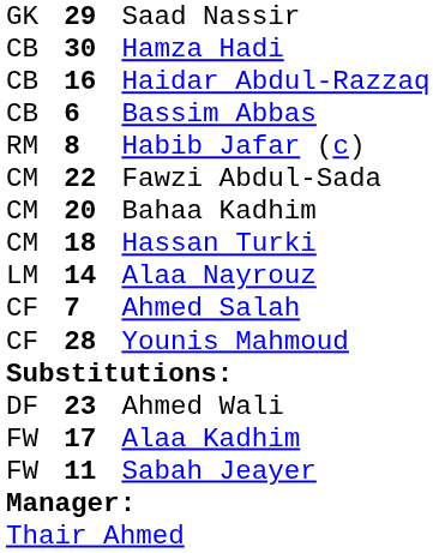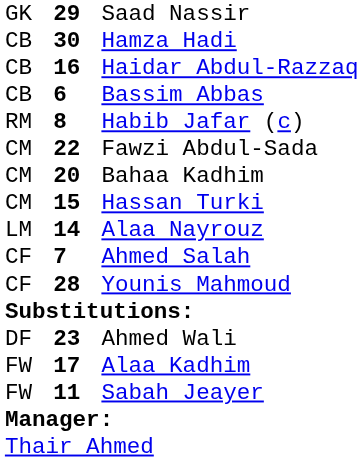 <table cellspacing="0" cellpadding="0" style="font-size:90%; margin:auto">
 <tr>
 <th width=25></th>
 <th width=25></th>
 </tr>
 <tr>
 <td>GK</td>
 <td><strong>29</strong></td>
 <td> Saad Nassir</td>
 </tr>
 <tr>
 <td>CB</td>
 <td><strong>30</strong></td>
 <td> <a href='#'>Hamza Hadi</a></td>
 <td></td>
 </tr>
 <tr>
 <td>CB</td>
 <td><strong>16</strong></td>
 <td> <a href='#'>Haidar Abdul-Razzaq</a></td>
 <td></td>
 </tr>
 <tr>
 <td>CB</td>
 <td><strong>6</strong></td>
 <td> <a href='#'>Bassim Abbas</a></td>
 <td></td>
 <td></td>
 </tr>
 <tr>
 <td>RM</td>
 <td><strong>8</strong></td>
 <td> <a href='#'>Habib Jafar</a> (<a href='#'>c</a>)</td>
 </tr>
 <tr>
 <td>CM</td>
 <td><strong>22</strong></td>
 <td> Fawzi Abdul-Sada</td>
 </tr>
 <tr>
 <td>CM</td>
 <td><strong>20</strong></td>
 <td> Bahaa Kadhim</td>
 </tr>
 <tr>
 <td>CM</td>
-<td><strong>18</strong></td>
+<td><strong>15</strong></td>
 <td> <a href='#'>Hassan Turki</a></td>
 </tr>
 <tr>
 <td>LM</td>
 <td><strong>14</strong></td>
 <td> <a href='#'>Alaa Nayrouz</a></td>
 <td></td>
 </tr>
 <tr>
 <td>CF</td>
 <td><strong>7</strong></td>
 <td> <a href='#'>Ahmed Salah</a></td>
 <td></td>
 </tr>
 <tr>
 <td>CF</td>
 <td><strong>28</strong></td>
 <td> <a href='#'>Younis Mahmoud</a></td>
 <td></td>
 </tr>
 <tr>
 <td colspan=3><strong>Substitutions:</strong></td>
 </tr>
 <tr>
 <td>DF</td>
 <td><strong>23</strong></td>
 <td> Ahmed Wali</td>
 <td></td>
 <td></td>
 </tr>
 <tr>
 <td>FW</td>
 <td><strong>17</strong></td>
 <td> <a href='#'>Alaa Kadhim</a></td>
 <td></td>
 <td></td>
 </tr>
 <tr>
 <td>FW</td>
 <td><strong>11</strong></td>
 <td> <a href='#'>Sabah Jeayer</a></td>
 <td></td>
 <td></td>
 </tr>
 <tr>
 <td colspan=3><strong>Manager:</strong></td>
 </tr>
 <tr>
 <td colspan=4> <a href='#'>Thair Ahmed</a></td>
 </tr>
 </table>
